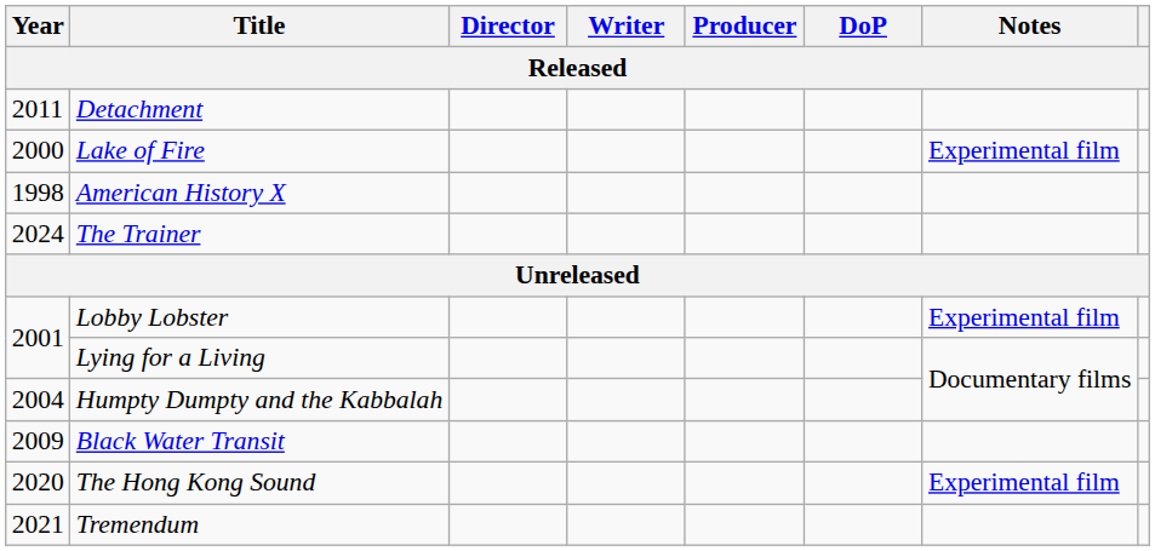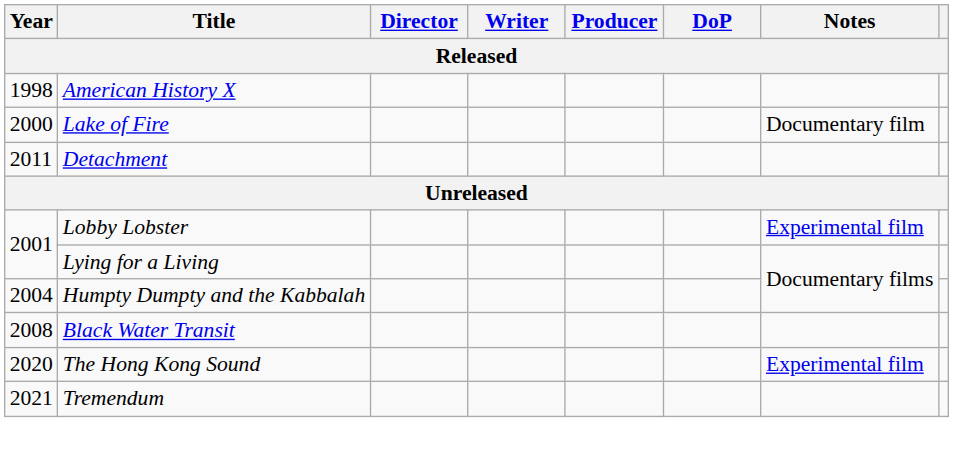 <table class="wikitable">
 <tr>
 <th>Year</th>
 <th>Title</th>
 <th width="65"><a href='#'>Director</a></th>
 <th width="65"><a href='#'>Writer</a></th>
 <th width="65"><a href='#'>Producer</a></th>
 <th width="65"><a href='#'>DoP</a></th>
 <th>Notes</th>
 <th scope="col"></th>
 </tr>
 <tr>
 <th colspan="8">Released</th>
 </tr>
 <tr>
-<td>2011</td>
-<td><em><a href='#'>Detachment</a></em></td>
+<td>1998</td>
+<td><em><a href='#'>American History X</a></em></td>
 <td></td>
 <td></td>
 <td></td>
 <td></td>
 <td></td>
 <td></td>
 </tr>
 <tr>
 <td>2000</td>
 <td><em><a href='#'>Lake of Fire</a></em></td>
 <td></td>
 <td></td>
 <td></td>
 <td></td>
-<td><a href='#'>Experimental film</a></td>
+<td>Documentary film</td>
 <td></td>
 </tr>
 <tr>
-<td>1998</td>
-<td><em><a href='#'>American History X</a></em></td>
-<td></td>
-<td></td>
-<td></td>
-<td></td>
-<td></td>
-<td></td>
-</tr>
-<tr>
-<td>2024</td>
-<td><em><a href='#'>The Trainer</a></em></td>
+<td>2011</td>
+<td><em><a href='#'>Detachment</a></em></td>
 <td></td>
 <td></td>
 <td></td>
 <td></td>
 <td></td>
 <td></td>
 </tr>
 <tr>
 <th colspan="8">Unreleased</th>
 </tr>
 <tr>
 <td rowspan="2">2001</td>
 <td><em>Lobby Lobster</em></td>
 <td></td>
 <td></td>
 <td></td>
 <td></td>
 <td><a href='#'>Experimental film</a></td>
 <td></td>
 </tr>
 <tr>
 <td><em>Lying for a Living</em></td>
 <td></td>
 <td></td>
 <td></td>
 <td></td>
 <td rowspan="2">Documentary films</td>
 <td></td>
 </tr>
 <tr>
 <td>2004</td>
 <td><em>Humpty Dumpty and the Kabbalah</em></td>
 <td></td>
 <td></td>
 <td></td>
 <td></td>
 <td></td>
 </tr>
 <tr>
-<td>2009</td>
+<td>2008</td>
 <td><em><a href='#'>Black Water Transit</a></em></td>
 <td></td>
 <td></td>
 <td></td>
 <td></td>
 <td></td>
 <td></td>
 </tr>
 <tr>
 <td>2020</td>
 <td><em>The Hong Kong Sound</em></td>
 <td></td>
 <td></td>
 <td></td>
 <td></td>
 <td><a href='#'>Experimental film</a></td>
 <td></td>
 </tr>
 <tr>
 <td>2021</td>
 <td><em>Tremendum</em></td>
 <td></td>
 <td></td>
 <td></td>
 <td></td>
 <td></td>
 <td></td>
 </tr>
 </table>
